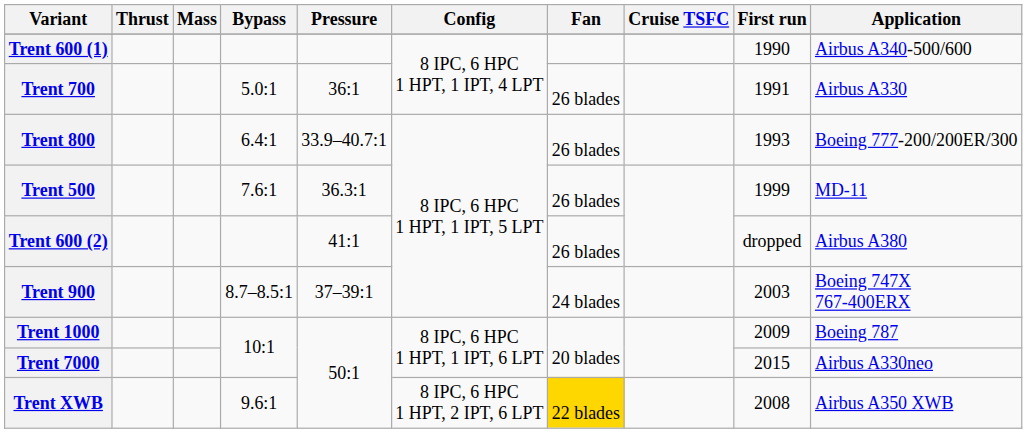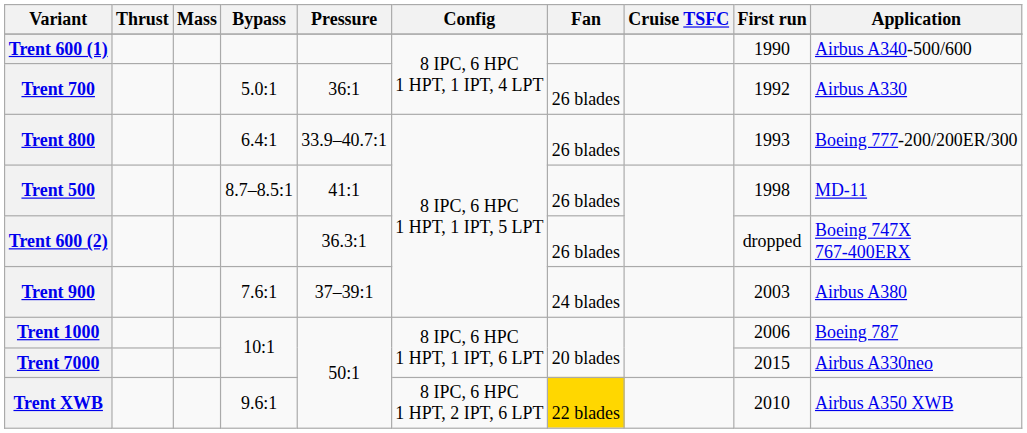 <table class="wikitable sortable" style="text-align:center; font-size:95%;">
 <tr>
 <th>Variant</th>
 <th>Thrust</th>
 <th>Mass</th>
 <th>Bypass</th>
 <th>Pressure</th>
 <th>Config</th>
 <th>Fan</th>
 <th>Cruise <a href='#'>TSFC</a></th>
 <th>First run</th>
 <th>Application</th>
 </tr>
 <tr>
 </tr>
 <tr>
 <th><a href='#'>Trent 600 (1)</a></th>
 <td></td>
 <td></td>
 <td></td>
 <td></td>
 <td rowspan= 2>8 IPC, 6 HPC<br>1 HPT, 1 IPT, 4 LPT</td>
 <td></td>
 <td></td>
 <td>1990</td>
 <td style="text-align:left;"><a href='#'>Airbus A340</a>-500/600</td>
 </tr>
 <tr>
 <th><a href='#'>Trent 700</a></th>
 <td></td>
 <td></td>
 <td>5.0:1</td>
 <td>36:1</td>
 <td><br>26 blades</td>
 <td></td>
-<td>1991</td>
+<td>1992</td>
 <td align="left"><a href='#'>Airbus A330</a></td>
 </tr>
 <tr>
 <th><a href='#'>Trent 800</a></th>
 <td></td>
 <td></td>
 <td>6.4:1</td>
 <td>33.9–40.7:1</td>
 <td rowspan=4>8 IPC, 6 HPC<br>1 HPT, 1 IPT, 5 LPT</td>
 <td><br>26 blades</td>
 <td></td>
 <td>1993</td>
 <td align="left"><a href='#'>Boeing 777</a>-200/200ER/300</td>
 </tr>
 <tr>
 <th><a href='#'>Trent 500</a></th>
 <td></td>
 <td></td>
-<td>7.6:1</td>
-<td>36.3:1</td>
+<td>8.7–8.5:1</td>
+<td>41:1</td>
 <td><br>26 blades</td>
 <td rowspan=2></td>
-<td>1999</td>
+<td>1998</td>
 <td align="left"><a href='#'>MD-11</a></td>
 </tr>
 <tr>
 <th><a href='#'>Trent 600 (2)</a></th>
 <td></td>
 <td></td>
 <td></td>
-<td>41:1</td>
+<td>36.3:1</td>
 <td><br>26 blades</td>
 <td>dropped</td>
-<td align="left"><a href='#'>Airbus A380</a></td>
+<td align="left"><a href='#'>Boeing 747X</a><br><a href='#'>767-400ERX</a></td>
 </tr>
 <tr>
 <th><a href='#'>Trent 900</a></th>
 <td></td>
 <td></td>
-<td>8.7–8.5:1</td>
+<td>7.6:1</td>
 <td>37–39:1</td>
 <td><br>24 blades</td>
 <td></td>
 <td>2003</td>
-<td align="left"><a href='#'>Boeing 747X</a><br><a href='#'>767-400ERX</a></td>
+<td align="left"><a href='#'>Airbus A380</a></td>
 </tr>
 <tr>
 <th><a href='#'>Trent 1000</a></th>
 <td></td>
 <td></td>
 <td rowspan=2>10:1</td>
 <td rowspan=3>50:1</td>
 <td rowspan=2>8 IPC, 6 HPC<br>1 HPT, 1 IPT, 6 LPT</td>
 <td rowspan=2><br>20 blades</td>
 <td rowspan=2></td>
-<td>2009</td>
+<td>2006</td>
 <td align="left"><a href='#'>Boeing 787</a></td>
 </tr>
 <tr>
 <th><a href='#'>Trent 7000</a></th>
 <td></td>
 <td></td>
 <td>2015</td>
 <td align="left"><a href='#'>Airbus A330neo</a></td>
 </tr>
 <tr>
 <th><a href='#'>Trent XWB</a></th>
 <td></td>
 <td></td>
 <td>9.6:1</td>
 <td>8 IPC, 6 HPC<br>1 HPT, 2 IPT, 6 LPT</td>
 <td style="background: gold;"><br>22 blades</td>
 <td></td>
-<td>2008</td>
+<td>2010</td>
 <td align="left"><a href='#'>Airbus A350 XWB</a></td>
 </tr>
 </table>
